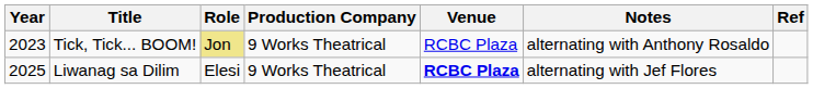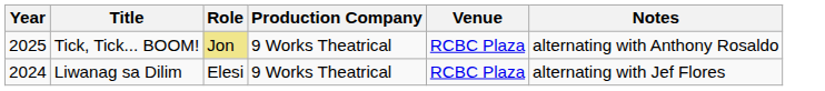 <table class="wikitable">
 <tr>
 <th>Year</th>
 <th>Title</th>
 <th>Role</th>
 <th>Production Company</th>
 <th>Venue</th>
 <th>Notes</th>
-<th>Ref</th>
 </tr>
 <tr>
-<td>2023</td>
+<td>2025</td>
 <td>Tick, Tick... BOOM!</td>
 <td style="background: khaki;">Jon</td>
 <td>9 Works Theatrical</td>
 <td><a href='#'>RCBC Plaza</a></td>
 <td>alternating with Anthony Rosaldo</td>
-<td></td>
 </tr>
 <tr>
-<td>2025</td>
+<td>2024</td>
 <td>Liwanag sa Dilim</td>
 <td>Elesi</td>
 <td>9 Works Theatrical</td>
-<td><strong><a href='#'>RCBC Plaza</a></strong></td>
+<td><a href='#'>RCBC Plaza</a></td>
 <td>alternating with Jef Flores</td>
-<td></td>
 </tr>
 </table>
